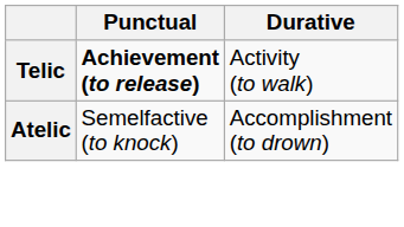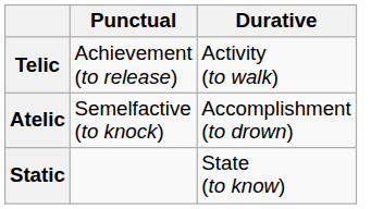 <table class="wikitable">
 <tr>
 <th></th>
 <th>Punctual</th>
 <th>Durative</th>
 </tr>
 <tr>
 <th>Telic</th>
-<td><strong>Achievement<br>(<em>to release</em>)</strong></td>
+<td>Achievement<br>(<em>to release</em>)</td>
 <td>Activity<br>(<em>to walk</em>)</td>
 </tr>
 <tr>
 <th>Atelic</th>
 <td>Semelfactive<br>(<em>to knock</em>)</td>
 <td>Accomplishment<br>(<em>to drown</em>)</td>
 </tr>
+<tr>
+<th>Static</th>
+<td></td>
+<td>State<br>(<em>to know</em>)</td>
+</tr>
 </table>
